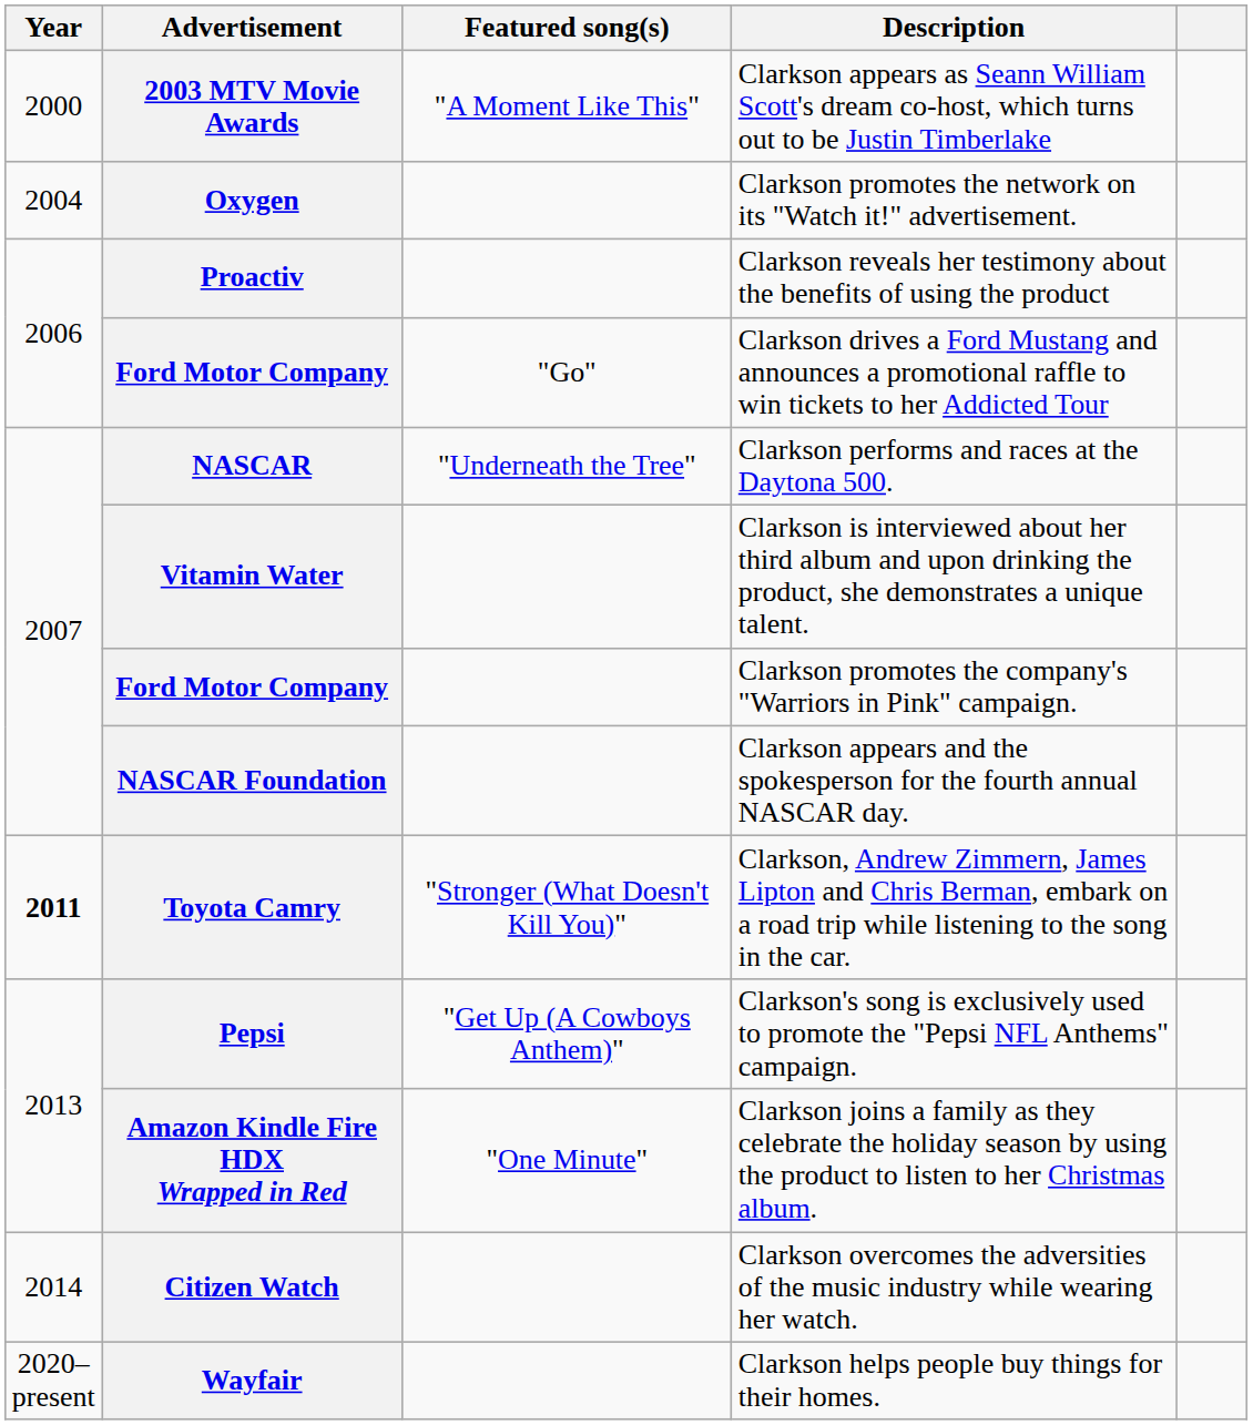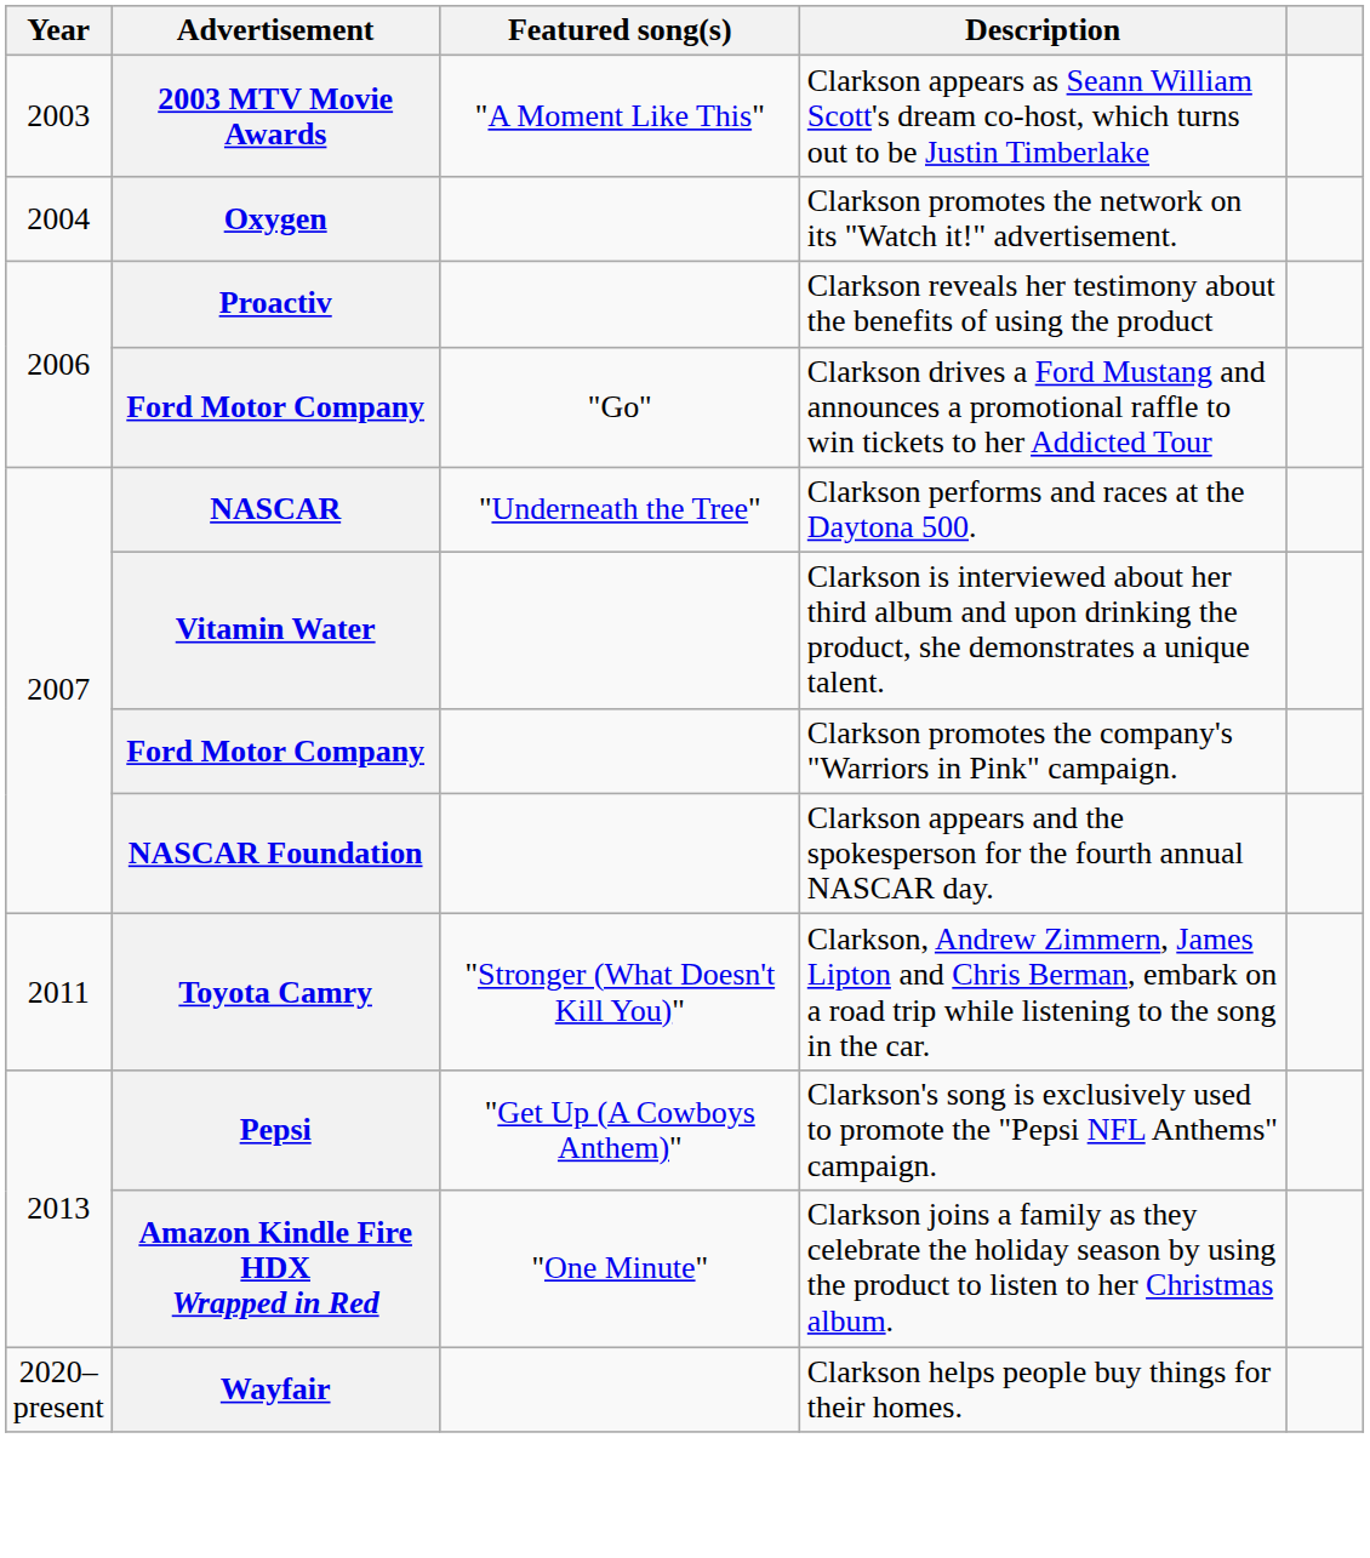 <table class="wikitable sortable plainrowheaders" style="text-align: center;">
 <tr>
 <th scope="col" style="width: 2em;">Year</th>
 <th scope="col" style="width: 10em;">Advertisement</th>
 <th scope="col" style="width: 11em;">Featured song(s)</th>
 <th scope="col" style="width: 15em;" class="unsortable">Description</th>
 <th scope="col" style="width: 2em;" class="unsortable"></th>
 </tr>
 <tr>
-<td>2000</td>
+<td>2003</td>
 <th scope="row"><a href='#'>2003 MTV Movie Awards</a></th>
 <td>"<a href='#'>A Moment Like This</a>"</td>
 <td style="text-align:left;">Clarkson appears as <a href='#'>Seann William Scott</a>'s dream co-host, which turns out to be <a href='#'>Justin Timberlake</a></td>
 <td style="text-align:center;"></td>
 </tr>
 <tr>
 <td>2004</td>
 <th scope="row"><a href='#'>Oxygen</a></th>
 <td></td>
 <td style="text-align:left;">Clarkson promotes the network on its "Watch it!" advertisement.</td>
 <td style="text-align:center;"></td>
 </tr>
 <tr>
 <td rowspan="2">2006</td>
 <th scope="row"><a href='#'>Proactiv</a></th>
 <td></td>
 <td style="text-align:left;">Clarkson reveals her testimony about the benefits of using the product</td>
 <td style="text-align:center;"></td>
 </tr>
 <tr>
 <th scope="row"><a href='#'>Ford Motor Company</a></th>
 <td>"Go"</td>
 <td style="text-align:left;">Clarkson drives a <a href='#'>Ford Mustang</a> and announces a promotional raffle to win tickets to her <a href='#'>Addicted Tour</a></td>
 <td style="text-align:center;"></td>
 </tr>
 <tr>
 <td rowspan="4">2007</td>
 <th scope="row"><a href='#'>NASCAR</a></th>
 <td>"<a href='#'>Underneath the Tree</a>"</td>
 <td style="text-align:left;">Clarkson performs and races at the <a href='#'>Daytona 500</a>.</td>
 <td style="text-align:center;"></td>
 </tr>
 <tr>
 <th scope="row"><a href='#'>Vitamin Water</a></th>
 <td></td>
 <td style="text-align:left;">Clarkson is interviewed about her third album and upon drinking the product, she demonstrates a unique talent.</td>
 <td style="text-align:center;"></td>
 </tr>
 <tr>
 <th scope="row"><a href='#'>Ford Motor Company</a></th>
 <td></td>
 <td style="text-align:left;">Clarkson promotes the company's "Warriors in Pink" campaign.</td>
 <td style="text-align:center;"></td>
 </tr>
 <tr>
 <th scope="row"><a href='#'>NASCAR Foundation</a></th>
 <td></td>
 <td style="text-align:left;">Clarkson appears and the spokesperson for the fourth annual NASCAR day.</td>
 <td style="text-align:center;"></td>
 </tr>
 <tr>
-<td><strong>2011</strong></td>
+<td>2011</td>
 <th scope="row"><a href='#'>Toyota Camry</a></th>
 <td>"<a href='#'>Stronger (What Doesn't Kill You)</a>"</td>
 <td style="text-align:left;">Clarkson, <a href='#'>Andrew Zimmern</a>, <a href='#'>James Lipton</a> and <a href='#'>Chris Berman</a>, embark on a road trip while listening to the song in the car.</td>
 <td style="text-align:center;"></td>
 </tr>
 <tr>
 <td rowspan="2">2013</td>
 <th scope="row"><a href='#'>Pepsi</a></th>
 <td>"<a href='#'>Get Up (A Cowboys Anthem)</a>"</td>
 <td style="text-align:left;">Clarkson's song is exclusively used to promote the "Pepsi <a href='#'>NFL</a> Anthems" campaign.</td>
 <td style="text-align:center;"></td>
 </tr>
 <tr>
 <th scope="row"><a href='#'>Amazon Kindle Fire HDX</a><br><em><a href='#'>Wrapped in Red</a></em></th>
 <td>"<a href='#'>One Minute</a>"</td>
 <td style="text-align:left;">Clarkson joins a family as they celebrate the holiday season by using the product to listen to her <a href='#'>Christmas album</a>.</td>
 <td style="text-align:center;"></td>
 </tr>
 <tr>
-<td>2014</td>
-<th scope="row"><a href='#'>Citizen Watch</a></th>
-<td></td>
-<td style="text-align:left;">Clarkson overcomes the adversities of the music industry while wearing her watch.</td>
-<td style="text-align:center;"></td>
-</tr>
-<tr>
 <td>2020–present</td>
 <th scope="row"><a href='#'>Wayfair</a></th>
 <td></td>
 <td style="text-align:left;">Clarkson helps people buy things for their homes.</td>
 <td style="text-align:center;"></td>
 </tr>
 </table>
